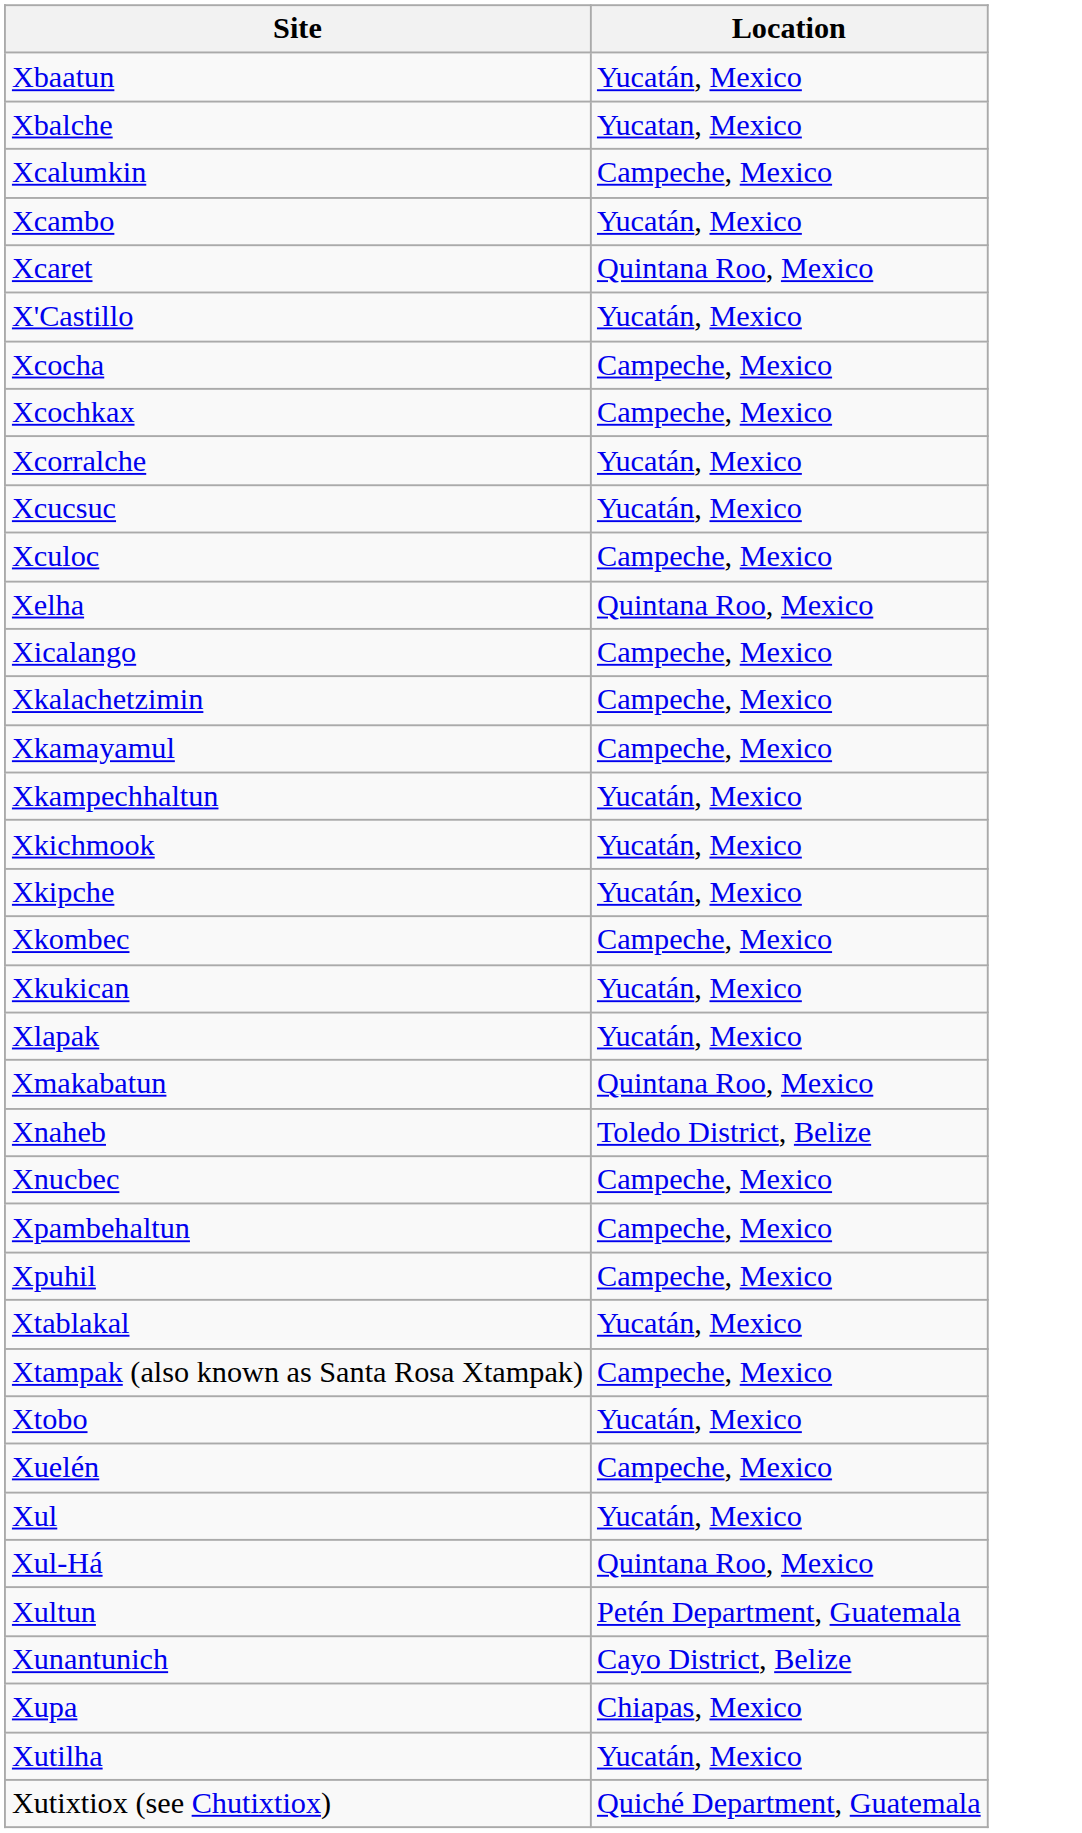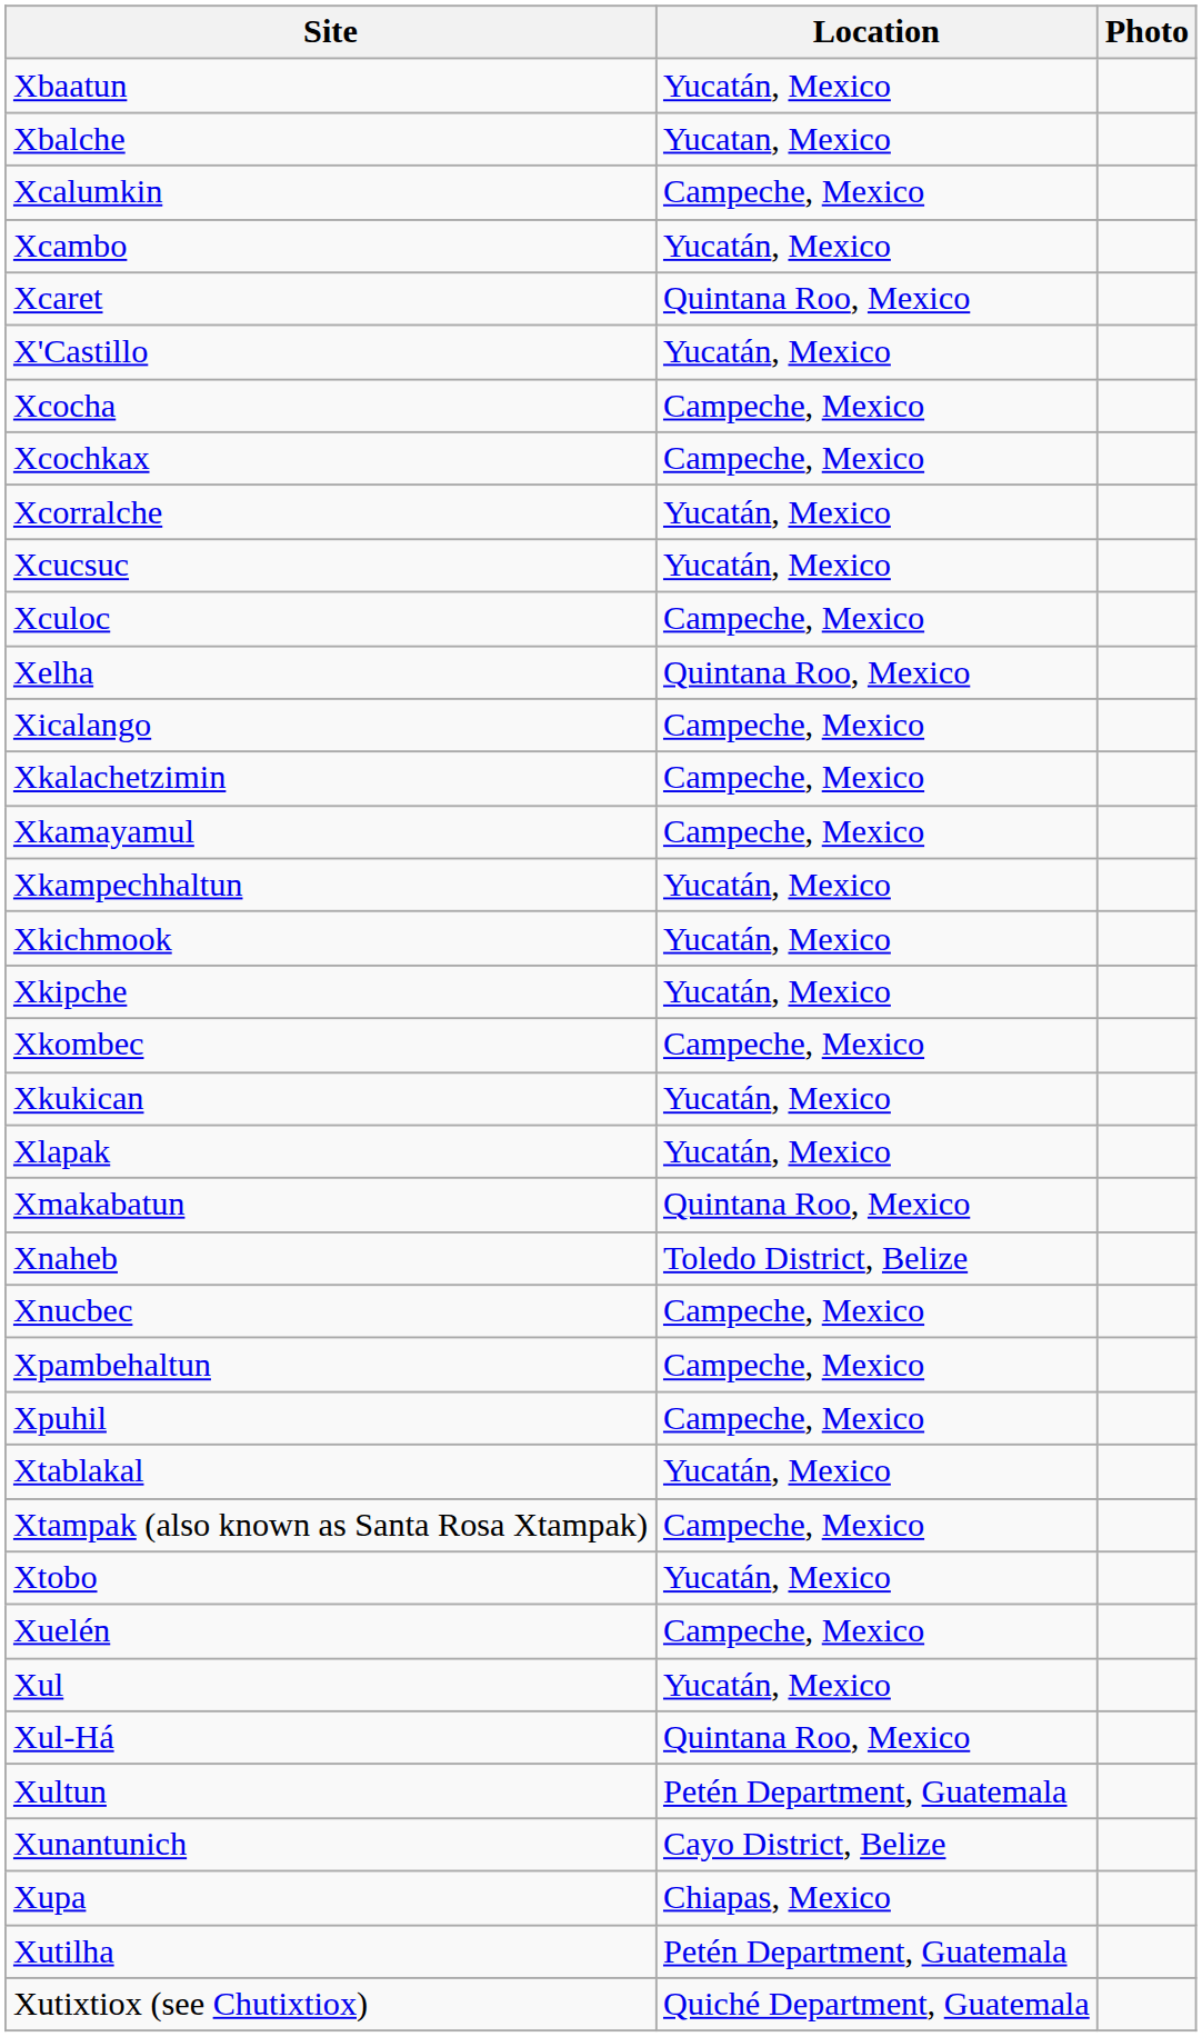 <table class="wikitable sortable" align="left" style="margin: 1em auto 1em auto">
 <tr>
 <th>Site</th>
 <th>Location</th>
+<th>Photo</th>
 </tr>
 <tr>
 <td><a href='#'>Xbaatun</a></td>
 <td><a href='#'>Yucatán</a>, <a href='#'>Mexico</a></td>
+<td></td>
 </tr>
 <tr>
 <td><a href='#'>Xbalche</a></td>
 <td><a href='#'>Yucatan</a>, <a href='#'>Mexico</a></td>
+<td></td>
 </tr>
 <tr>
 <td><a href='#'>Xcalumkin</a></td>
 <td><a href='#'>Campeche</a>, <a href='#'>Mexico</a></td>
+<td></td>
 </tr>
 <tr>
 <td><a href='#'>Xcambo</a></td>
 <td><a href='#'>Yucatán</a>, <a href='#'>Mexico</a></td>
+<td></td>
 </tr>
 <tr>
 <td><a href='#'>Xcaret</a></td>
 <td><a href='#'>Quintana Roo</a>, <a href='#'>Mexico</a></td>
+<td></td>
 </tr>
 <tr>
 <td><a href='#'>X'Castillo</a></td>
 <td><a href='#'>Yucatán</a>, <a href='#'>Mexico</a></td>
+<td></td>
 </tr>
 <tr>
 <td><a href='#'>Xcocha</a></td>
 <td><a href='#'>Campeche</a>, <a href='#'>Mexico</a></td>
+<td></td>
 </tr>
 <tr>
 <td><a href='#'>Xcochkax</a></td>
 <td><a href='#'>Campeche</a>, <a href='#'>Mexico</a></td>
+<td></td>
 </tr>
 <tr>
 <td><a href='#'>Xcorralche</a></td>
 <td><a href='#'>Yucatán</a>, <a href='#'>Mexico</a></td>
+<td></td>
 </tr>
 <tr>
 <td><a href='#'>Xcucsuc</a></td>
 <td><a href='#'>Yucatán</a>, <a href='#'>Mexico</a></td>
+<td></td>
 </tr>
 <tr>
 <td><a href='#'>Xculoc</a></td>
 <td><a href='#'>Campeche</a>, <a href='#'>Mexico</a></td>
+<td></td>
 </tr>
 <tr>
 <td><a href='#'>Xelha</a></td>
 <td><a href='#'>Quintana Roo</a>, <a href='#'>Mexico</a></td>
+<td></td>
 </tr>
 <tr>
 <td><a href='#'>Xicalango</a></td>
 <td><a href='#'>Campeche</a>, <a href='#'>Mexico</a></td>
+<td></td>
 </tr>
 <tr>
 <td><a href='#'>Xkalachetzimin</a></td>
 <td><a href='#'>Campeche</a>, <a href='#'>Mexico</a></td>
+<td></td>
 </tr>
 <tr>
 <td><a href='#'>Xkamayamul</a></td>
 <td><a href='#'>Campeche</a>, <a href='#'>Mexico</a></td>
+<td></td>
 </tr>
 <tr>
 <td><a href='#'>Xkampechhaltun</a></td>
 <td><a href='#'>Yucatán</a>, <a href='#'>Mexico</a></td>
+<td></td>
 </tr>
 <tr>
 <td><a href='#'>Xkichmook</a></td>
 <td><a href='#'>Yucatán</a>, <a href='#'>Mexico</a></td>
+<td></td>
 </tr>
 <tr>
 <td><a href='#'>Xkipche</a></td>
 <td><a href='#'>Yucatán</a>, <a href='#'>Mexico</a></td>
+<td></td>
 </tr>
 <tr>
 <td><a href='#'>Xkombec</a></td>
 <td><a href='#'>Campeche</a>, <a href='#'>Mexico</a></td>
+<td></td>
 </tr>
 <tr>
 <td><a href='#'>Xkukican</a></td>
 <td><a href='#'>Yucatán</a>, <a href='#'>Mexico</a></td>
+<td></td>
 </tr>
 <tr>
 <td><a href='#'>Xlapak</a></td>
 <td><a href='#'>Yucatán</a>, <a href='#'>Mexico</a></td>
+<td></td>
 </tr>
 <tr>
 <td><a href='#'>Xmakabatun</a></td>
 <td><a href='#'>Quintana Roo</a>, <a href='#'>Mexico</a></td>
+<td></td>
 </tr>
 <tr>
 <td><a href='#'>Xnaheb</a></td>
 <td><a href='#'>Toledo District</a>, <a href='#'>Belize</a></td>
+<td></td>
 </tr>
 <tr>
 <td><a href='#'>Xnucbec</a></td>
 <td><a href='#'>Campeche</a>, <a href='#'>Mexico</a></td>
+<td></td>
 </tr>
 <tr>
 <td><a href='#'>Xpambehaltun</a></td>
 <td><a href='#'>Campeche</a>, <a href='#'>Mexico</a></td>
+<td></td>
 </tr>
 <tr>
 <td><a href='#'>Xpuhil</a></td>
 <td><a href='#'>Campeche</a>, <a href='#'>Mexico</a></td>
+<td></td>
 </tr>
 <tr>
 <td><a href='#'>Xtablakal</a></td>
 <td><a href='#'>Yucatán</a>, <a href='#'>Mexico</a></td>
+<td></td>
 </tr>
 <tr>
 <td><a href='#'>Xtampak</a> (also known as Santa Rosa Xtampak)</td>
 <td><a href='#'>Campeche</a>, <a href='#'>Mexico</a></td>
+<td></td>
 </tr>
 <tr>
 <td><a href='#'>Xtobo</a></td>
 <td><a href='#'>Yucatán</a>, <a href='#'>Mexico</a></td>
+<td></td>
 </tr>
 <tr>
 <td><a href='#'>Xuelén</a></td>
 <td><a href='#'>Campeche</a>, <a href='#'>Mexico</a></td>
+<td></td>
 </tr>
 <tr>
 <td><a href='#'>Xul</a></td>
 <td><a href='#'>Yucatán</a>, <a href='#'>Mexico</a></td>
+<td></td>
 </tr>
 <tr>
 <td><a href='#'>Xul-Há</a></td>
 <td><a href='#'>Quintana Roo</a>, <a href='#'>Mexico</a></td>
+<td></td>
 </tr>
 <tr>
 <td><a href='#'>Xultun</a></td>
 <td><a href='#'>Petén Department</a>, <a href='#'>Guatemala</a></td>
+<td></td>
 </tr>
 <tr>
 <td><a href='#'>Xunantunich</a></td>
 <td><a href='#'>Cayo District</a>, <a href='#'>Belize</a></td>
+<td></td>
 </tr>
 <tr>
 <td><a href='#'>Xupa</a></td>
 <td><a href='#'>Chiapas</a>, <a href='#'>Mexico</a></td>
+<td></td>
 </tr>
 <tr>
 <td><a href='#'>Xutilha</a></td>
-<td><a href='#'>Yucatán</a>, <a href='#'>Mexico</a></td>
+<td><a href='#'>Petén Department</a>, <a href='#'>Guatemala</a></td>
+<td></td>
 </tr>
 <tr>
 <td>Xutixtiox (see <a href='#'>Chutixtiox</a>)</td>
 <td><a href='#'>Quiché Department</a>, <a href='#'>Guatemala</a></td>
+<td></td>
 </tr>
 </table>
